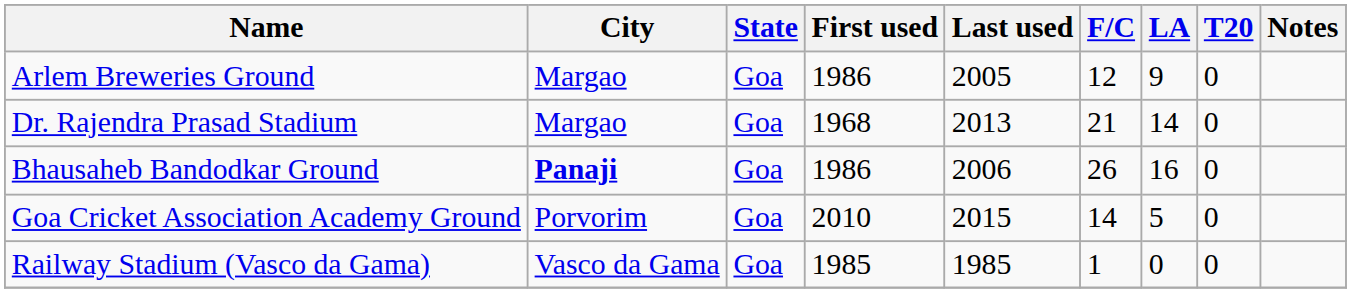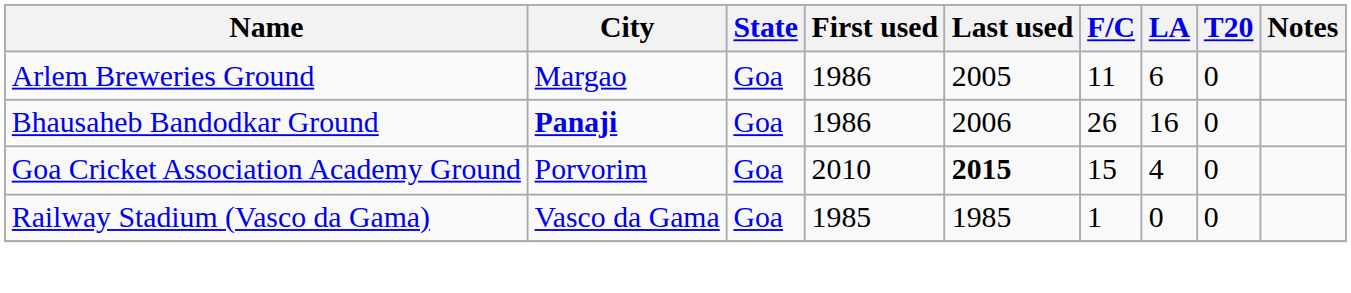 <table class ="wikitable sortable">
 <tr>
 <th>Name</th>
 <th>City</th>
 <th><a href='#'>State</a></th>
 <th>First used</th>
 <th>Last used</th>
 <th><a href='#'>F/C</a></th>
 <th><a href='#'>LA</a></th>
 <th><a href='#'>T20</a></th>
 <th>Notes</th>
 </tr>
 <tr>
 <td><a href='#'>Arlem Breweries Ground</a></td>
 <td><a href='#'>Margao</a></td>
 <td><a href='#'>Goa</a></td>
 <td>1986</td>
 <td>2005</td>
-<td>12</td>
-<td>9</td>
-<td>0</td>
-<td></td>
-</tr>
-<tr>
-<td><a href='#'>Dr. Rajendra Prasad Stadium</a></td>
-<td><a href='#'>Margao</a></td>
-<td><a href='#'>Goa</a></td>
-<td>1968</td>
-<td>2013</td>
-<td>21</td>
-<td>14</td>
+<td>11</td>
+<td>6</td>
 <td>0</td>
 <td></td>
 </tr>
 <tr>
 <td><a href='#'>Bhausaheb Bandodkar Ground</a></td>
 <td><strong><a href='#'>Panaji</a></strong></td>
 <td><a href='#'>Goa</a></td>
 <td>1986</td>
 <td>2006</td>
 <td>26</td>
 <td>16</td>
 <td>0</td>
 <td></td>
 </tr>
 <tr>
 <td><a href='#'>Goa Cricket Association Academy Ground</a></td>
 <td><a href='#'>Porvorim</a></td>
 <td><a href='#'>Goa</a></td>
 <td>2010</td>
-<td>2015</td>
-<td>14</td>
-<td>5</td>
+<td><strong>2015</strong></td>
+<td>15</td>
+<td>4</td>
 <td>0</td>
 <td></td>
 </tr>
 <tr>
 <td><a href='#'>Railway Stadium (Vasco da Gama)</a></td>
 <td><a href='#'>Vasco da Gama</a></td>
 <td><a href='#'>Goa</a></td>
 <td>1985</td>
 <td>1985</td>
 <td>1</td>
 <td>0</td>
 <td>0</td>
 <td></td>
 </tr>
 <tr>
 </tr>
 </table>
